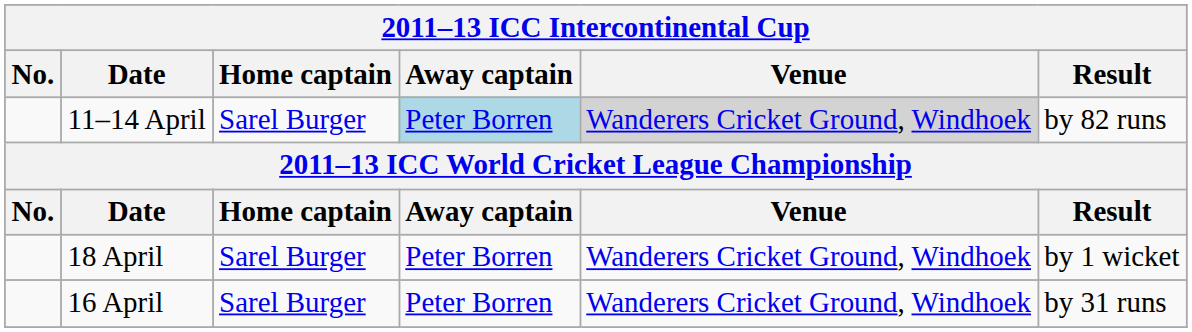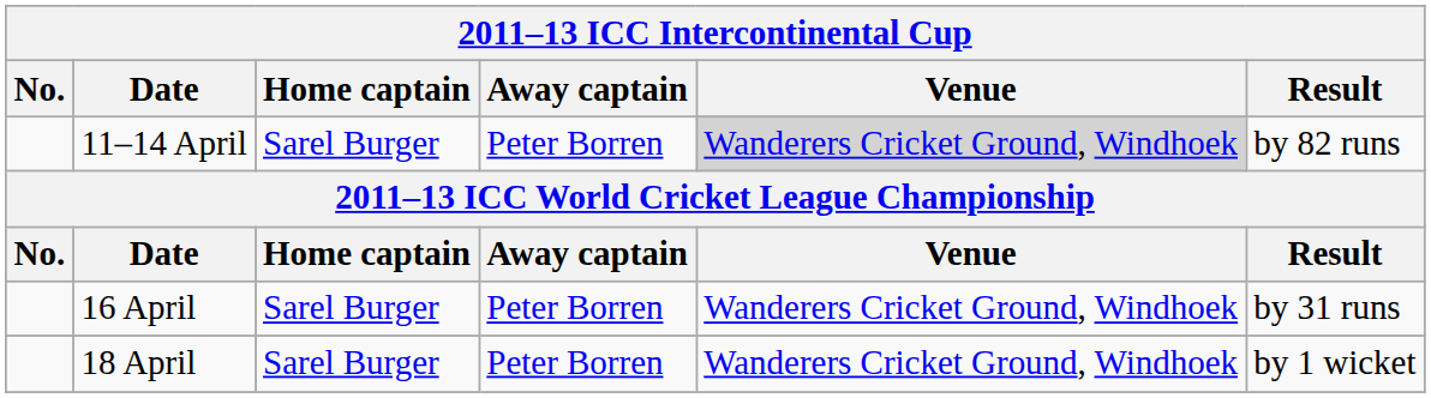 <table class="wikitable">
 <tr>
 <th colspan="6"><a href='#'>2011–13 ICC Intercontinental Cup</a></th>
 </tr>
 <tr>
 <th>No.</th>
 <th>Date</th>
 <th>Home captain</th>
 <th>Away captain</th>
 <th>Venue</th>
 <th>Result</th>
 </tr>
 <tr>
 <td></td>
 <td>11–14 April</td>
 <td><a href='#'>Sarel Burger</a></td>
-<td style="background: lightblue;"><a href='#'>Peter Borren</a></td>
+<td><a href='#'>Peter Borren</a></td>
 <td style="background: lightgrey;"><a href='#'>Wanderers Cricket Ground</a>, <a href='#'>Windhoek</a></td>
 <td> by 82 runs</td>
 </tr>
 <tr>
 <th colspan="6"><a href='#'>2011–13 ICC World Cricket League Championship</a></th>
 </tr>
 <tr>
 <th>No.</th>
 <th>Date</th>
 <th>Home captain</th>
 <th>Away captain</th>
 <th>Venue</th>
 <th>Result</th>
 </tr>
 <tr>
 <td></td>
+<td>16 April</td>
+<td><a href='#'>Sarel Burger</a></td>
+<td><a href='#'>Peter Borren</a></td>
+<td><a href='#'>Wanderers Cricket Ground</a>, <a href='#'>Windhoek</a></td>
+<td> by 31 runs</td>
+</tr>
+<tr>
+<td></td>
 <td>18 April</td>
 <td><a href='#'>Sarel Burger</a></td>
 <td><a href='#'>Peter Borren</a></td>
 <td><a href='#'>Wanderers Cricket Ground</a>, <a href='#'>Windhoek</a></td>
 <td> by 1 wicket</td>
 </tr>
-<tr>
-<td></td>
-<td>16 April</td>
-<td><a href='#'>Sarel Burger</a></td>
-<td><a href='#'>Peter Borren</a></td>
-<td><a href='#'>Wanderers Cricket Ground</a>, <a href='#'>Windhoek</a></td>
-<td> by 31 runs</td>
-</tr>
 </table>
